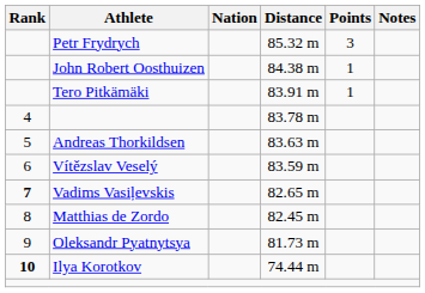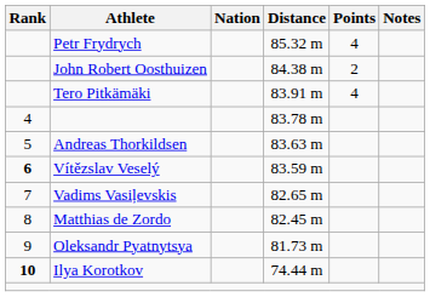 <table class="wikitable mw-datatable sortable" style="text-align:center;">
 <tr>
 <th>Rank</th>
 <th>Athlete</th>
 <th>Nation</th>
 <th>Distance</th>
 <th>Points</th>
 <th>Notes</th>
 </tr>
 <tr>
 <td></td>
 <td align=left><a href='#'>Petr Frydrych</a></td>
 <td align=left></td>
 <td>85.32 m</td>
-<td>3</td>
+<td>4</td>
 <td></td>
 </tr>
 <tr>
 <td></td>
 <td align=left><a href='#'>John Robert Oosthuizen</a></td>
 <td align=left></td>
 <td>84.38 m</td>
-<td>1</td>
+<td>2</td>
 <td></td>
 </tr>
 <tr>
 <td></td>
 <td align=left><a href='#'>Tero Pitkämäki</a></td>
 <td align=left></td>
 <td>83.91 m</td>
-<td>1</td>
+<td>4</td>
 <td></td>
 </tr>
 <tr>
 <td>4</td>
 <td align=left><a href='#'></a></td>
 <td align=left></td>
 <td>83.78 m</td>
 <td></td>
 <td></td>
 </tr>
 <tr>
 <td>5</td>
 <td align=left><a href='#'>Andreas Thorkildsen</a></td>
 <td align=left></td>
 <td>83.63 m</td>
 <td></td>
 <td></td>
 </tr>
 <tr>
-<td>6</td>
+<td><strong>6</strong></td>
 <td align=left><a href='#'>Vítězslav Veselý</a></td>
 <td align=left></td>
 <td>83.59 m</td>
 <td></td>
 <td></td>
 </tr>
 <tr>
-<td><strong>7</strong></td>
+<td>7</td>
 <td align=left><a href='#'>Vadims Vasiļevskis</a></td>
 <td align=left></td>
 <td>82.65 m</td>
 <td></td>
 <td></td>
 </tr>
 <tr>
 <td>8</td>
 <td align=left><a href='#'>Matthias de Zordo</a></td>
 <td align=left></td>
 <td>82.45 m</td>
 <td></td>
 <td></td>
 </tr>
 <tr>
 <td>9</td>
 <td align=left><a href='#'>Oleksandr Pyatnytsya</a></td>
 <td align=left></td>
 <td>81.73 m</td>
 <td></td>
 <td></td>
 </tr>
 <tr>
 <td><strong>10</strong></td>
 <td align=left><a href='#'>Ilya Korotkov</a></td>
 <td align=left></td>
 <td>74.44 m</td>
 <td></td>
 <td></td>
 </tr>
 <tr class="sortbottom">
 <td colspan=6></td>
 </tr>
 </table>
